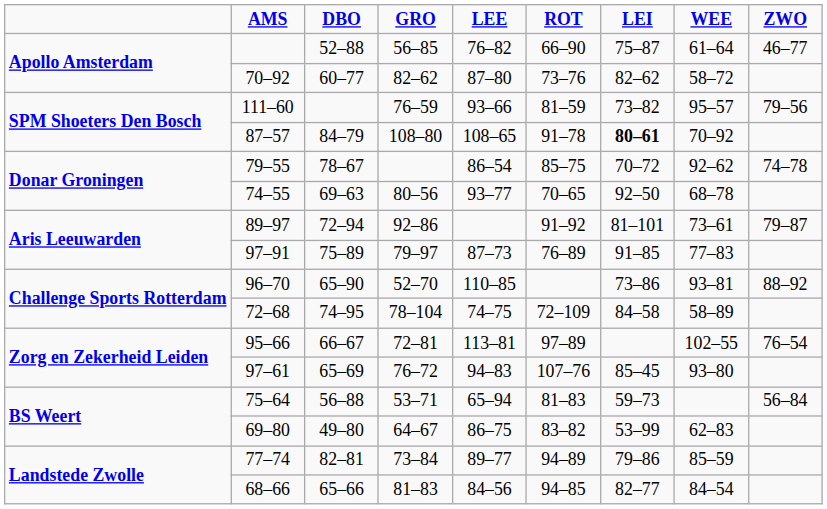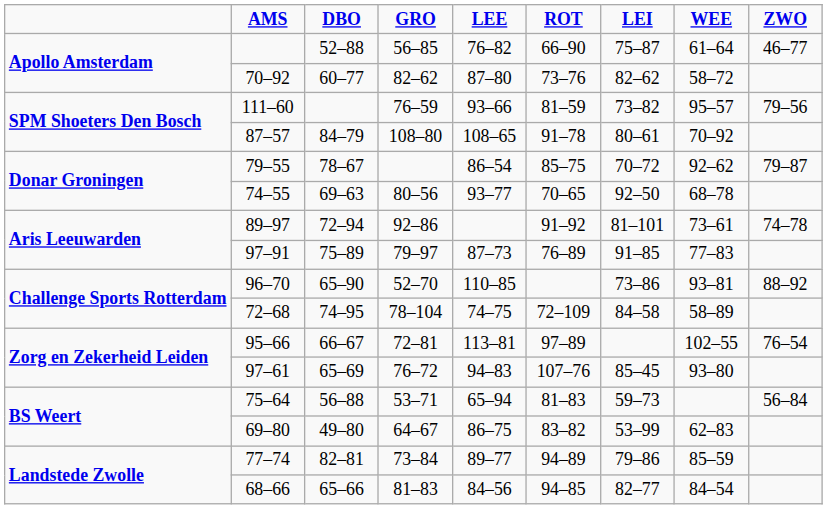 <table class="wikitable" style="font-size: 85%; text-align: center">
 <tr>
 <td></td>
 <td align="center" width=50><strong><a href='#'>AMS</a></strong></td>
 <td width=50><strong><a href='#'>DBO</a></strong></td>
 <td width=50><strong><a href='#'>GRO</a></strong></td>
 <td width=50><strong><a href='#'>LEE</a></strong></td>
 <td width=50><strong><a href='#'>ROT</a></strong></td>
 <td width=50><strong><a href='#'>LEI</a></strong></td>
 <td width=50><strong><a href='#'>WEE</a></strong></td>
 <td width=50><strong><a href='#'>ZWO</a></strong></td>
 </tr>
 <tr>
 <td align=left rowspan=2><strong><a href='#'>Apollo Amsterdam</a></strong></td>
 <td></td>
 <td>52–88</td>
 <td>56–85</td>
 <td>76–82</td>
 <td>66–90</td>
 <td>75–87</td>
 <td>61–64</td>
 <td>46–77</td>
 </tr>
 <tr>
 <td>70–92</td>
 <td>60–77</td>
 <td>82–62</td>
 <td>87–80</td>
 <td>73–76</td>
 <td>82–62</td>
 <td>58–72</td>
 </tr>
 <tr>
 <td align=left rowspan=2><strong><a href='#'>SPM Shoeters Den Bosch</a></strong></td>
 <td>111–60</td>
 <td></td>
 <td>76–59</td>
 <td>93–66</td>
 <td>81–59</td>
 <td>73–82</td>
 <td>95–57</td>
 <td>79–56</td>
 </tr>
 <tr>
 <td>87–57</td>
 <td>84–79</td>
 <td>108–80</td>
 <td>108–65</td>
 <td>91–78</td>
-<td><strong>80–61</strong></td>
+<td>80–61</td>
 <td>70–92</td>
 </tr>
 <tr>
 <td align=left rowspan=2><strong><a href='#'>Donar Groningen</a></strong></td>
 <td>79–55</td>
 <td>78–67</td>
 <td></td>
 <td>86–54</td>
 <td>85–75</td>
 <td>70–72</td>
 <td>92–62</td>
-<td>74–78</td>
+<td>79–87</td>
 </tr>
 <tr>
 <td>74–55</td>
 <td>69–63</td>
 <td>80–56</td>
 <td>93–77</td>
 <td>70–65</td>
 <td>92–50</td>
 <td>68–78</td>
 </tr>
 <tr>
 <td align=left rowspan=2><strong><a href='#'>Aris Leeuwarden</a></strong></td>
 <td>89–97</td>
 <td>72–94</td>
 <td>92–86</td>
 <td></td>
 <td>91–92</td>
 <td>81–101</td>
 <td>73–61</td>
-<td>79–87</td>
+<td>74–78</td>
 </tr>
 <tr>
 <td>97–91</td>
 <td>75–89</td>
 <td>79–97</td>
 <td>87–73</td>
 <td>76–89</td>
 <td>91–85</td>
 <td>77–83</td>
 </tr>
 <tr>
 <td align=left rowspan=2><strong><a href='#'>Challenge Sports Rotterdam</a></strong></td>
 <td>96–70</td>
 <td>65–90</td>
 <td>52–70</td>
 <td>110–85</td>
 <td></td>
 <td>73–86</td>
 <td>93–81</td>
 <td>88–92</td>
 </tr>
 <tr>
 <td>72–68</td>
 <td>74–95</td>
 <td>78–104</td>
 <td>74–75</td>
 <td>72–109</td>
 <td>84–58</td>
 <td>58–89</td>
 </tr>
 <tr>
 <td align=left rowspan=2><strong><a href='#'>Zorg en Zekerheid Leiden</a></strong></td>
 <td>95–66</td>
 <td>66–67</td>
 <td>72–81</td>
 <td>113–81</td>
 <td>97–89</td>
 <td></td>
 <td>102–55</td>
 <td>76–54</td>
 </tr>
 <tr>
 <td>97–61</td>
 <td>65–69</td>
 <td>76–72</td>
 <td>94–83</td>
 <td>107–76</td>
 <td>85–45</td>
 <td>93–80</td>
 </tr>
 <tr>
 <td align=left rowspan=2><strong><a href='#'>BS Weert</a></strong></td>
 <td>75–64</td>
 <td>56–88</td>
 <td>53–71</td>
 <td>65–94</td>
 <td>81–83</td>
 <td>59–73</td>
 <td></td>
 <td>56–84</td>
 </tr>
 <tr>
 <td>69–80</td>
 <td>49–80</td>
 <td>64–67</td>
 <td>86–75</td>
 <td>83–82</td>
 <td>53–99</td>
 <td>62–83</td>
 </tr>
 <tr>
 <td align=left rowspan=2><strong><a href='#'>Landstede Zwolle</a></strong></td>
 <td>77–74</td>
 <td>82–81</td>
 <td>73–84</td>
 <td>89–77</td>
 <td>94–89</td>
 <td>79–86</td>
 <td>85–59</td>
 <td></td>
 </tr>
 <tr>
 <td>68–66</td>
 <td>65–66</td>
 <td>81–83</td>
 <td>84–56</td>
 <td>94–85</td>
 <td>82–77</td>
 <td>84–54</td>
 </tr>
 </table>
